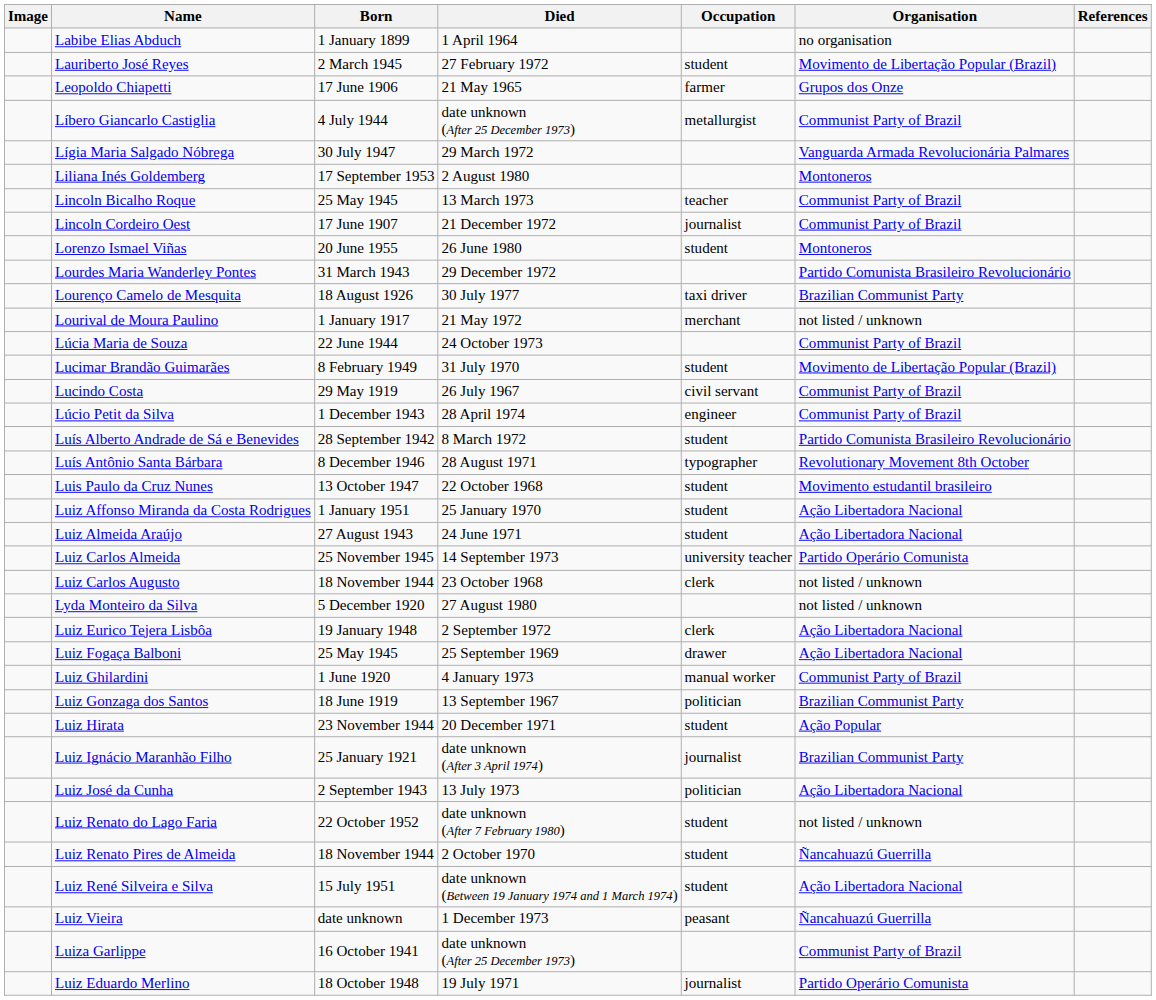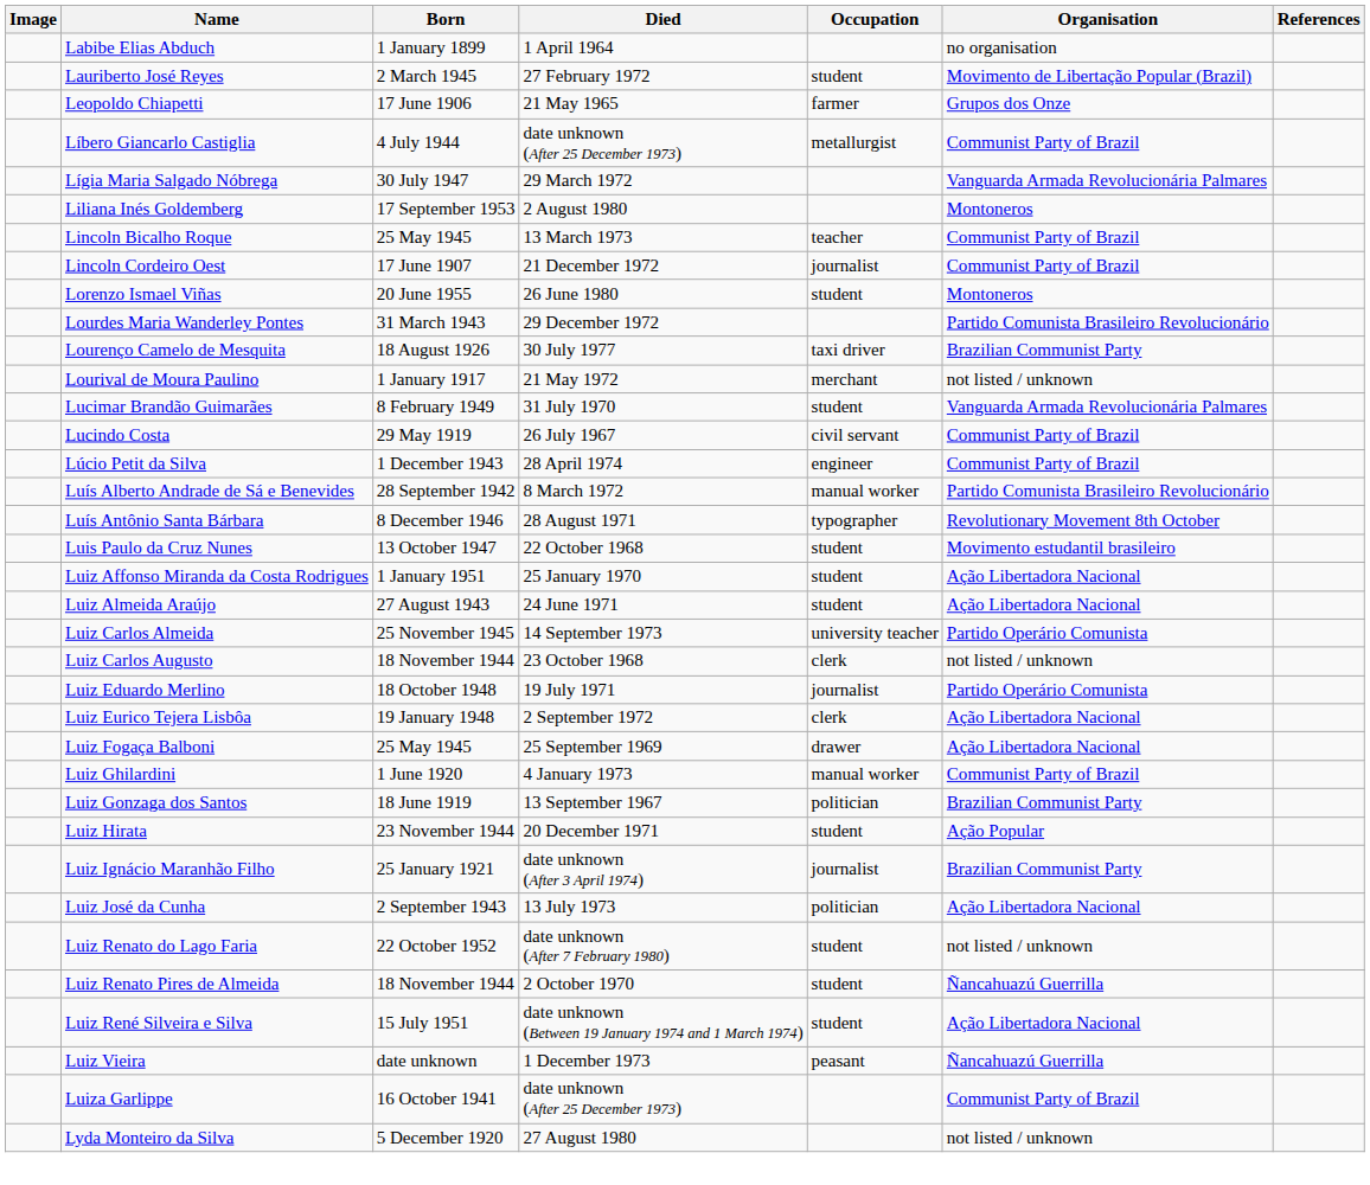 <table class='wikitable sortable'>
 <tr>
 <th>Image</th>
 <th>Name</th>
 <th>Born</th>
 <th>Died</th>
 <th>Occupation</th>
 <th>Organisation</th>
 <th>References</th>
 </tr>
 <tr>
 <td></td>
 <td><a href='#'>Labibe Elias Abduch</a></td>
 <td>1 January 1899</td>
 <td>1 April 1964</td>
 <td></td>
 <td>no organisation</td>
 <td></td>
 </tr>
 <tr>
 <td></td>
 <td><a href='#'>Lauriberto José Reyes</a></td>
 <td>2 March 1945</td>
 <td>27 February 1972</td>
 <td>student</td>
 <td><a href='#'>Movimento de Libertação Popular (Brazil)</a></td>
 <td></td>
 </tr>
 <tr>
 <td></td>
 <td><a href='#'>Leopoldo Chiapetti</a></td>
 <td>17 June 1906</td>
 <td>21 May 1965</td>
 <td>farmer</td>
 <td><a href='#'>Grupos dos Onze</a></td>
 <td></td>
 </tr>
 <tr>
 <td></td>
 <td><a href='#'>Líbero Giancarlo Castiglia</a></td>
 <td>4 July 1944</td>
 <td>date unknown<br>(<small><em>After 25 December 1973</em></small>)</td>
 <td>metallurgist</td>
 <td><a href='#'>Communist Party of Brazil</a></td>
 <td></td>
 </tr>
 <tr>
 <td></td>
 <td><a href='#'>Lígia Maria Salgado Nóbrega</a></td>
 <td>30 July 1947</td>
 <td>29 March 1972</td>
 <td></td>
 <td><a href='#'>Vanguarda Armada Revolucionária Palmares</a></td>
 <td></td>
 </tr>
 <tr>
 <td></td>
 <td><a href='#'>Liliana Inés Goldemberg</a></td>
 <td>17 September 1953</td>
 <td>2 August 1980</td>
 <td></td>
 <td><a href='#'>Montoneros</a></td>
 <td></td>
 </tr>
 <tr>
 <td></td>
 <td><a href='#'>Lincoln Bicalho Roque</a></td>
 <td>25 May 1945</td>
 <td>13 March 1973</td>
 <td>teacher</td>
 <td><a href='#'>Communist Party of Brazil</a></td>
 <td></td>
 </tr>
 <tr>
 <td></td>
 <td><a href='#'>Lincoln Cordeiro Oest</a></td>
 <td>17 June 1907</td>
 <td>21 December 1972</td>
 <td>journalist</td>
 <td><a href='#'>Communist Party of Brazil</a></td>
 <td></td>
 </tr>
 <tr>
 <td></td>
 <td><a href='#'>Lorenzo Ismael Viñas</a></td>
 <td>20 June 1955</td>
 <td>26 June 1980</td>
 <td>student</td>
 <td><a href='#'>Montoneros</a></td>
 <td></td>
 </tr>
 <tr>
 <td></td>
 <td><a href='#'>Lourdes Maria Wanderley Pontes</a></td>
 <td>31 March 1943</td>
 <td>29 December 1972</td>
 <td></td>
 <td><a href='#'>Partido Comunista Brasileiro Revolucionário</a></td>
 <td></td>
 </tr>
 <tr>
 <td></td>
 <td><a href='#'>Lourenço Camelo de Mesquita</a></td>
 <td>18 August 1926</td>
 <td>30 July 1977</td>
 <td>taxi driver</td>
 <td><a href='#'>Brazilian Communist Party</a></td>
 <td></td>
 </tr>
 <tr>
 <td></td>
 <td><a href='#'>Lourival de Moura Paulino</a></td>
 <td>1 January 1917</td>
 <td>21 May 1972</td>
 <td>merchant</td>
 <td>not listed / unknown</td>
 <td></td>
 </tr>
 <tr>
 <td></td>
-<td><a href='#'>Lúcia Maria de Souza</a></td>
-<td>22 June 1944</td>
-<td>24 October 1973</td>
-<td></td>
-<td><a href='#'>Communist Party of Brazil</a></td>
-<td></td>
-</tr>
-<tr>
-<td></td>
 <td><a href='#'>Lucimar Brandão Guimarães</a></td>
 <td>8 February 1949</td>
 <td>31 July 1970</td>
 <td>student</td>
-<td><a href='#'>Movimento de Libertação Popular (Brazil)</a></td>
+<td><a href='#'>Vanguarda Armada Revolucionária Palmares</a></td>
 <td></td>
 </tr>
 <tr>
 <td></td>
 <td><a href='#'>Lucindo Costa</a></td>
 <td>29 May 1919</td>
 <td>26 July 1967</td>
 <td>civil servant</td>
 <td><a href='#'>Communist Party of Brazil</a></td>
 <td></td>
 </tr>
 <tr>
 <td></td>
 <td><a href='#'>Lúcio Petit da Silva</a></td>
 <td>1 December 1943</td>
 <td>28 April 1974</td>
 <td>engineer</td>
 <td><a href='#'>Communist Party of Brazil</a></td>
 <td></td>
 </tr>
 <tr>
 <td></td>
 <td><a href='#'>Luís Alberto Andrade de Sá e Benevides</a></td>
 <td>28 September 1942</td>
 <td>8 March 1972</td>
-<td>student</td>
+<td>manual worker</td>
 <td><a href='#'>Partido Comunista Brasileiro Revolucionário</a></td>
 <td></td>
 </tr>
 <tr>
 <td></td>
 <td><a href='#'>Luís Antônio Santa Bárbara</a></td>
 <td>8 December 1946</td>
 <td>28 August 1971</td>
 <td>typographer</td>
 <td><a href='#'>Revolutionary Movement 8th October</a></td>
 <td></td>
 </tr>
 <tr>
 <td></td>
 <td><a href='#'>Luis Paulo da Cruz Nunes</a></td>
 <td>13 October 1947</td>
 <td>22 October 1968</td>
 <td>student</td>
 <td><a href='#'>Movimento estudantil brasileiro</a></td>
 <td></td>
 </tr>
 <tr>
 <td></td>
 <td><a href='#'>Luiz Affonso Miranda da Costa Rodrigues</a></td>
 <td>1 January 1951</td>
 <td>25 January 1970</td>
 <td>student</td>
 <td><a href='#'>Ação Libertadora Nacional</a></td>
 <td></td>
 </tr>
 <tr>
 <td></td>
 <td><a href='#'>Luiz Almeida Araújo</a></td>
 <td>27 August 1943</td>
 <td>24 June 1971</td>
 <td>student</td>
 <td><a href='#'>Ação Libertadora Nacional</a></td>
 <td></td>
 </tr>
 <tr>
 <td></td>
 <td><a href='#'>Luiz Carlos Almeida</a></td>
 <td>25 November 1945</td>
 <td>14 September 1973</td>
 <td>university teacher</td>
 <td><a href='#'>Partido Operário Comunista</a></td>
 <td></td>
 </tr>
 <tr>
 <td></td>
 <td><a href='#'>Luiz Carlos Augusto</a></td>
 <td>18 November 1944</td>
 <td>23 October 1968</td>
 <td>clerk</td>
 <td>not listed / unknown</td>
 <td></td>
 </tr>
 <tr>
 <td></td>
-<td><a href='#'>Lyda Monteiro da Silva</a></td>
-<td>5 December 1920</td>
-<td>27 August 1980</td>
-<td></td>
-<td>not listed / unknown</td>
+<td><a href='#'>Luiz Eduardo Merlino</a></td>
+<td>18 October 1948</td>
+<td>19 July 1971</td>
+<td>journalist</td>
+<td><a href='#'>Partido Operário Comunista</a></td>
 <td></td>
 </tr>
 <tr>
 <td></td>
 <td><a href='#'>Luiz Eurico Tejera Lisbôa</a></td>
 <td>19 January 1948</td>
 <td>2 September 1972</td>
 <td>clerk</td>
 <td><a href='#'>Ação Libertadora Nacional</a></td>
 <td></td>
 </tr>
 <tr>
 <td></td>
 <td><a href='#'>Luiz Fogaça Balboni</a></td>
 <td>25 May 1945</td>
 <td>25 September 1969</td>
 <td>drawer</td>
 <td><a href='#'>Ação Libertadora Nacional</a></td>
 <td></td>
 </tr>
 <tr>
 <td></td>
 <td><a href='#'>Luiz Ghilardini</a></td>
 <td>1 June 1920</td>
 <td>4 January 1973</td>
 <td>manual worker</td>
 <td><a href='#'>Communist Party of Brazil</a></td>
 <td></td>
 </tr>
 <tr>
 <td></td>
 <td><a href='#'>Luiz Gonzaga dos Santos</a></td>
 <td>18 June 1919</td>
 <td>13 September 1967</td>
 <td>politician</td>
 <td><a href='#'>Brazilian Communist Party</a></td>
 <td></td>
 </tr>
 <tr>
 <td></td>
 <td><a href='#'>Luiz Hirata</a></td>
 <td>23 November 1944</td>
 <td>20 December 1971</td>
 <td>student</td>
 <td><a href='#'>Ação Popular</a></td>
 <td></td>
 </tr>
 <tr>
 <td></td>
 <td><a href='#'>Luiz Ignácio Maranhão Filho</a></td>
 <td>25 January 1921</td>
 <td>date unknown<br>(<small><em>After 3 April 1974</em></small>)</td>
 <td>journalist</td>
 <td><a href='#'>Brazilian Communist Party</a></td>
 <td></td>
 </tr>
 <tr>
 <td></td>
 <td><a href='#'>Luiz José da Cunha</a></td>
 <td>2 September 1943</td>
 <td>13 July 1973</td>
 <td>politician</td>
 <td><a href='#'>Ação Libertadora Nacional</a></td>
 <td></td>
 </tr>
 <tr>
 <td></td>
 <td><a href='#'>Luiz Renato do Lago Faria</a></td>
 <td>22 October 1952</td>
 <td>date unknown<br>(<small><em>After 7 February 1980</em></small>)</td>
 <td>student</td>
 <td>not listed / unknown</td>
 <td></td>
 </tr>
 <tr>
 <td></td>
 <td><a href='#'>Luiz Renato Pires de Almeida</a></td>
 <td>18 November 1944</td>
 <td>2 October 1970</td>
 <td>student</td>
 <td><a href='#'>Ñancahuazú Guerrilla</a></td>
 <td></td>
 </tr>
 <tr>
 <td></td>
 <td><a href='#'>Luiz René Silveira e Silva</a></td>
 <td>15 July 1951</td>
 <td>date unknown<br>(<small><em>Between 19 January 1974 and 1 March 1974</em></small>)</td>
 <td>student</td>
 <td><a href='#'>Ação Libertadora Nacional</a></td>
 <td></td>
 </tr>
 <tr>
 <td></td>
 <td><a href='#'>Luiz Vieira</a></td>
 <td>date unknown</td>
 <td>1 December 1973</td>
 <td>peasant</td>
 <td><a href='#'>Ñancahuazú Guerrilla</a></td>
 <td></td>
 </tr>
 <tr>
 <td></td>
 <td><a href='#'>Luiza Garlippe</a></td>
 <td>16 October 1941</td>
 <td>date unknown<br>(<small><em>After 25 December 1973</em></small>)</td>
 <td></td>
 <td><a href='#'>Communist Party of Brazil</a></td>
 <td></td>
 </tr>
 <tr>
 <td></td>
-<td><a href='#'>Luiz Eduardo Merlino</a></td>
-<td>18 October 1948</td>
-<td>19 July 1971</td>
-<td>journalist</td>
-<td><a href='#'>Partido Operário Comunista</a></td>
+<td><a href='#'>Lyda Monteiro da Silva</a></td>
+<td>5 December 1920</td>
+<td>27 August 1980</td>
+<td></td>
+<td>not listed / unknown</td>
 <td></td>
 </tr>
 </table>
